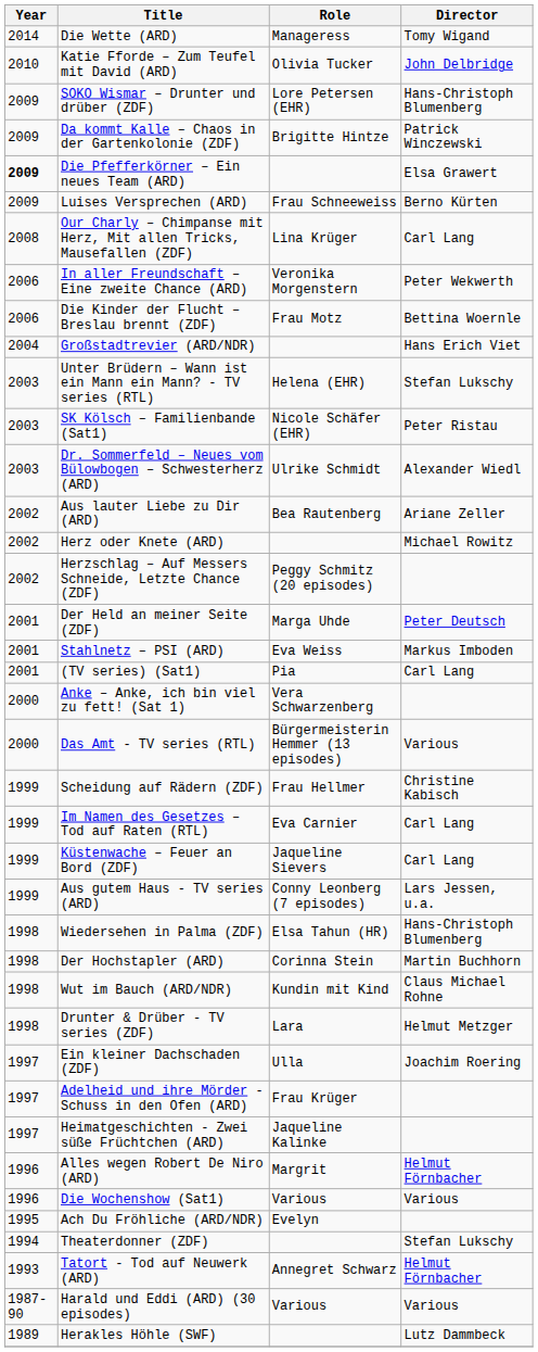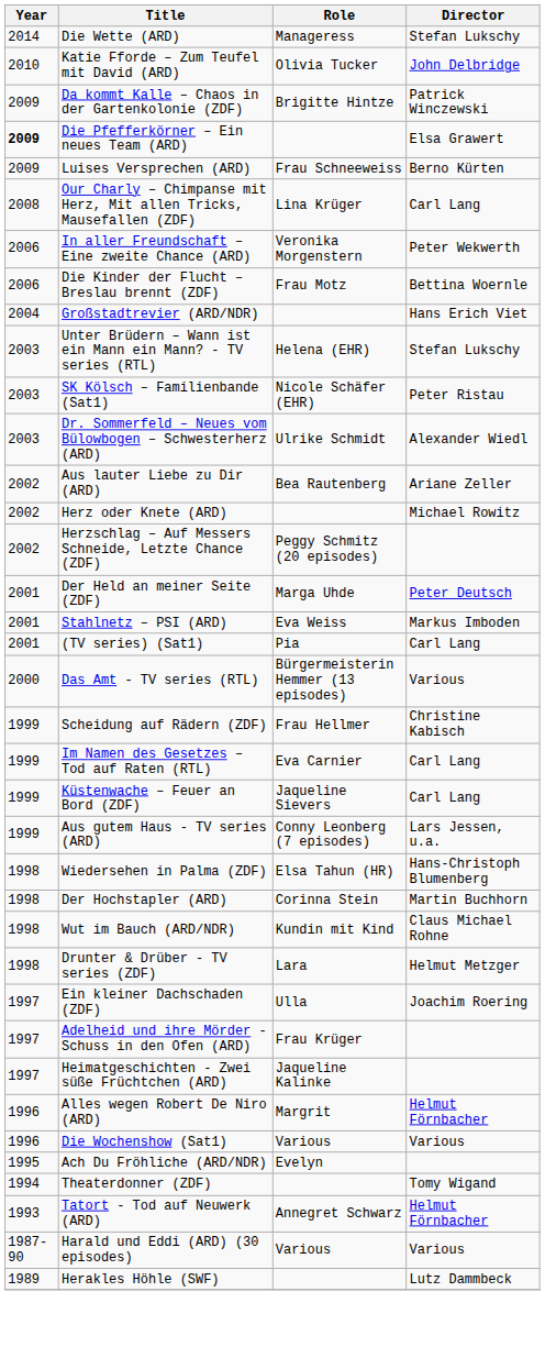 <table width=60% class="wikitable">
 <tr>
 <th width=10%>Year</th>
 <th width=40%>Title</th>
 <th width=25%>Role</th>
 <th width=25%>Director</th>
 </tr>
 <tr>
 <td>2014</td>
 <td>Die Wette (ARD)</td>
 <td>Manageress</td>
-<td>Tomy Wigand</td>
+<td>Stefan Lukschy</td>
 </tr>
 <tr>
 <td>2010</td>
 <td>Katie Fforde – Zum Teufel mit David (ARD)</td>
 <td>Olivia Tucker</td>
 <td><a href='#'>John Delbridge</a></td>
-</tr>
-<tr>
-<td>2009</td>
-<td><a href='#'>SOKO Wismar</a> – Drunter und drüber (ZDF)</td>
-<td>Lore Petersen (EHR)</td>
-<td>Hans-Christoph Blumenberg</td>
 </tr>
 <tr>
 <td>2009</td>
 <td><a href='#'>Da kommt Kalle</a> – Chaos in der Gartenkolonie (ZDF)</td>
 <td>Brigitte Hintze</td>
 <td>Patrick Winczewski</td>
 </tr>
 <tr>
 <td><strong>2009</strong></td>
 <td><a href='#'>Die Pfefferkörner</a> – Ein neues Team (ARD)</td>
 <td></td>
 <td>Elsa Grawert</td>
 </tr>
 <tr>
 <td>2009</td>
 <td>Luises Versprechen (ARD)</td>
 <td>Frau Schneeweiss</td>
 <td>Berno Kürten</td>
 </tr>
 <tr>
 <td>2008</td>
 <td><a href='#'>Our Charly</a> – Chimpanse mit Herz, Mit allen Tricks, Mausefallen (ZDF)</td>
 <td>Lina Krüger</td>
 <td>Carl Lang</td>
 </tr>
 <tr>
 <td>2006</td>
 <td><a href='#'>In aller Freundschaft</a> – Eine zweite Chance (ARD)</td>
 <td>Veronika Morgenstern</td>
 <td>Peter Wekwerth</td>
 </tr>
 <tr>
 <td>2006</td>
 <td>Die Kinder der Flucht – Breslau brennt (ZDF)</td>
 <td>Frau Motz</td>
 <td>Bettina Woernle</td>
 </tr>
 <tr>
 <td>2004</td>
 <td><a href='#'>Großstadtrevier</a> (ARD/NDR)</td>
 <td></td>
 <td>Hans Erich Viet</td>
 </tr>
 <tr>
 <td>2003</td>
 <td>Unter Brüdern – Wann ist ein Mann ein Mann? - TV series (RTL)</td>
 <td>Helena (EHR)</td>
 <td>Stefan Lukschy</td>
 </tr>
 <tr>
 <td>2003</td>
 <td><a href='#'>SK Kölsch</a> – Familienbande (Sat1)</td>
 <td>Nicole Schäfer (EHR)</td>
 <td>Peter Ristau</td>
 </tr>
 <tr>
 <td>2003</td>
 <td><a href='#'>Dr. Sommerfeld – Neues vom Bülowbogen</a> – Schwesterherz (ARD)</td>
 <td>Ulrike Schmidt</td>
 <td>Alexander Wiedl</td>
 </tr>
 <tr>
 <td>2002</td>
 <td>Aus lauter Liebe zu Dir (ARD)</td>
 <td>Bea Rautenberg</td>
 <td>Ariane Zeller</td>
 </tr>
 <tr>
 <td>2002</td>
 <td>Herz oder Knete (ARD)</td>
 <td></td>
 <td>Michael Rowitz</td>
 </tr>
 <tr>
 <td>2002</td>
 <td>Herzschlag – Auf Messers Schneide, Letzte Chance (ZDF)</td>
 <td>Peggy Schmitz (20 episodes)</td>
 <td></td>
 </tr>
 <tr>
 <td>2001</td>
 <td>Der Held an meiner Seite (ZDF)</td>
 <td>Marga Uhde</td>
 <td><a href='#'>Peter Deutsch</a></td>
 </tr>
 <tr>
 <td>2001</td>
 <td><a href='#'>Stahlnetz</a> – PSI (ARD)</td>
 <td>Eva Weiss</td>
 <td>Markus Imboden</td>
 </tr>
 <tr>
 <td>2001</td>
 <td> (TV series) (Sat1)</td>
 <td>Pia</td>
 <td>Carl Lang</td>
 </tr>
 <tr>
 <td>2000</td>
-<td><a href='#'>Anke</a> – Anke, ich bin viel zu fett! (Sat 1)</td>
-<td>Vera Schwarzenberg</td>
-<td></td>
-</tr>
-<tr>
-<td>2000</td>
 <td><a href='#'>Das Amt</a> - TV series (RTL)</td>
 <td>Bürgermeisterin Hemmer (13 episodes)</td>
 <td>Various</td>
 </tr>
 <tr>
 <td>1999</td>
 <td>Scheidung auf Rädern (ZDF)</td>
 <td>Frau Hellmer</td>
 <td>Christine Kabisch</td>
 </tr>
 <tr>
 <td>1999</td>
 <td><a href='#'>Im Namen des Gesetzes</a> – Tod auf Raten (RTL)</td>
 <td>Eva Carnier</td>
 <td>Carl Lang</td>
 </tr>
 <tr>
 <td>1999</td>
 <td><a href='#'>Küstenwache</a> – Feuer an Bord (ZDF)</td>
 <td>Jaqueline Sievers</td>
 <td>Carl Lang</td>
 </tr>
 <tr>
 <td>1999</td>
 <td>Aus gutem Haus - TV series (ARD)</td>
 <td>Conny Leonberg (7 episodes)</td>
 <td>Lars Jessen, u.a.</td>
 </tr>
 <tr>
 <td>1998</td>
 <td>Wiedersehen in Palma (ZDF)</td>
 <td>Elsa Tahun (HR)</td>
 <td>Hans-Christoph Blumenberg</td>
 </tr>
 <tr>
 <td>1998</td>
 <td>Der Hochstapler (ARD)</td>
 <td>Corinna Stein</td>
 <td>Martin Buchhorn</td>
 </tr>
 <tr>
 <td>1998</td>
 <td>Wut im Bauch (ARD/NDR)</td>
 <td>Kundin mit Kind</td>
 <td>Claus Michael Rohne</td>
 </tr>
 <tr>
 <td>1998</td>
 <td>Drunter & Drüber - TV series (ZDF)</td>
 <td>Lara</td>
 <td>Helmut Metzger</td>
 </tr>
 <tr>
 <td>1997</td>
 <td>Ein kleiner Dachschaden (ZDF)</td>
 <td>Ulla</td>
 <td>Joachim Roering</td>
 </tr>
 <tr>
 <td>1997</td>
 <td><a href='#'>Adelheid und ihre Mörder</a> - Schuss in den Ofen (ARD)</td>
 <td>Frau Krüger</td>
 <td></td>
 </tr>
 <tr>
 <td>1997</td>
 <td>Heimatgeschichten - Zwei süße Früchtchen (ARD)</td>
 <td>Jaqueline Kalinke</td>
 <td></td>
 </tr>
 <tr>
 <td>1996</td>
 <td>Alles wegen Robert De Niro (ARD)</td>
 <td>Margrit</td>
 <td><a href='#'>Helmut Förnbacher</a></td>
 </tr>
 <tr>
 <td>1996</td>
 <td><a href='#'>Die Wochenshow</a> (Sat1)</td>
 <td>Various</td>
 <td>Various</td>
 </tr>
 <tr>
 <td>1995</td>
 <td>Ach Du Fröhliche (ARD/NDR)</td>
 <td>Evelyn</td>
 <td></td>
 </tr>
 <tr>
 <td>1994</td>
 <td>Theaterdonner (ZDF)</td>
 <td></td>
-<td>Stefan Lukschy</td>
+<td>Tomy Wigand</td>
 </tr>
 <tr>
 <td>1993</td>
 <td><a href='#'>Tatort</a> - Tod auf Neuwerk (ARD)</td>
 <td>Annegret Schwarz</td>
 <td><a href='#'>Helmut Förnbacher</a></td>
 </tr>
 <tr>
 <td>1987-90</td>
 <td>Harald und Eddi (ARD) (30 episodes)</td>
 <td>Various</td>
 <td>Various</td>
 </tr>
 <tr>
 <td>1989</td>
 <td>Herakles Höhle (SWF)</td>
 <td></td>
 <td>Lutz Dammbeck</td>
 </tr>
 <tr>
 </tr>
 </table>
